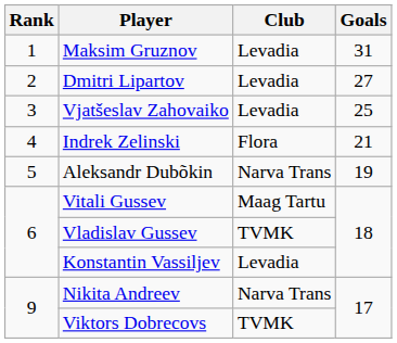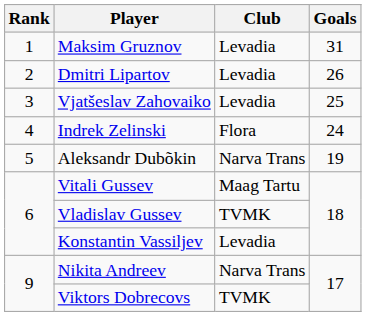 <table class="wikitable">
 <tr>
 <th>Rank</th>
 <th>Player</th>
 <th>Club</th>
 <th>Goals</th>
 </tr>
 <tr>
 <td align=center>1</td>
 <td> <a href='#'>Maksim Gruznov</a></td>
 <td>Levadia</td>
 <td align=center>31</td>
 </tr>
 <tr>
 <td align=center>2</td>
 <td> <a href='#'>Dmitri Lipartov</a></td>
 <td>Levadia</td>
-<td align=center>27</td>
+<td align=center>26</td>
 </tr>
 <tr>
 <td align=center>3</td>
 <td> <a href='#'>Vjatšeslav Zahovaiko</a></td>
 <td>Levadia</td>
 <td align=center>25</td>
 </tr>
 <tr>
 <td align=center>4</td>
 <td> <a href='#'>Indrek Zelinski</a></td>
 <td>Flora</td>
-<td align=center>21</td>
+<td align=center>24</td>
 </tr>
 <tr>
 <td align=center>5</td>
 <td> Aleksandr Dubõkin</td>
 <td>Narva Trans</td>
 <td align=center>19</td>
 </tr>
 <tr>
 <td rowspan=3 align=center>6</td>
 <td> <a href='#'>Vitali Gussev</a></td>
 <td>Maag Tartu</td>
 <td align=center rowspan=3>18</td>
 </tr>
 <tr>
 <td> <a href='#'>Vladislav Gussev</a></td>
 <td>TVMK</td>
 </tr>
 <tr>
 <td> <a href='#'>Konstantin Vassiljev</a></td>
 <td>Levadia</td>
 </tr>
 <tr>
 <td rowspan=2 align=center>9</td>
 <td> <a href='#'>Nikita Andreev</a></td>
 <td>Narva Trans</td>
 <td align=center rowspan=2>17</td>
 </tr>
 <tr>
 <td> <a href='#'>Viktors Dobrecovs</a></td>
 <td>TVMK</td>
 </tr>
 </table>
